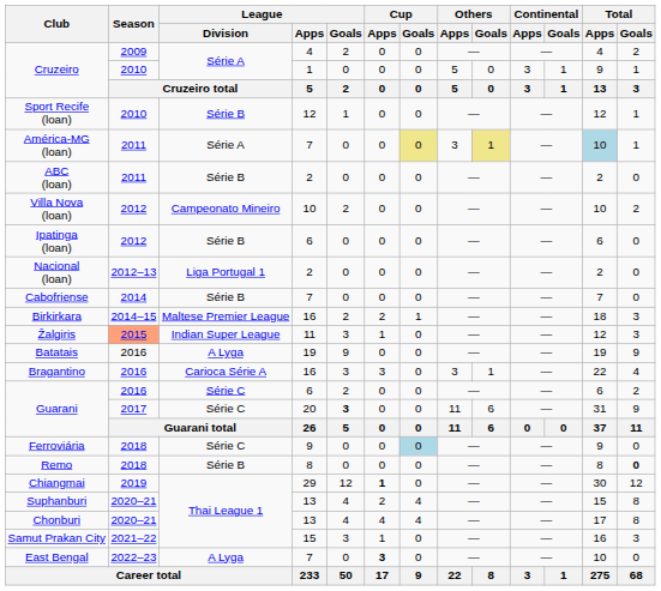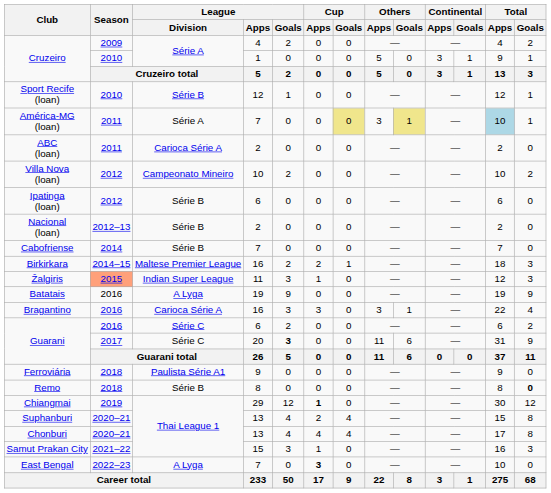 <table class="wikitable" style="text-align: center;">
 <tr>
 <th rowspan="2">Club</th>
 <th rowspan="2">Season</th>
 <th colspan="3">League</th>
 <th colspan="2">Cup</th>
 <th colspan="2">Others</th>
 <th colspan="2">Continental</th>
 <th colspan="2">Total</th>
 </tr>
 <tr>
 <th>Division</th>
 <th>Apps</th>
 <th>Goals</th>
 <th>Apps</th>
 <th>Goals</th>
 <th>Apps</th>
 <th>Goals</th>
 <th>Apps</th>
 <th>Goals</th>
 <th>Apps</th>
 <th>Goals</th>
 </tr>
 <tr>
 <td rowspan="3"><a href='#'>Cruzeiro</a></td>
 <td><a href='#'>2009</a></td>
 <td rowspan="2"><a href='#'>Série A</a></td>
 <td>4</td>
 <td>2</td>
 <td>0</td>
 <td>0</td>
 <td colspan="2">—</td>
 <td colspan="2">—</td>
 <td>4</td>
 <td>2</td>
 </tr>
 <tr>
 <td><a href='#'>2010</a></td>
 <td>1</td>
 <td>0</td>
 <td>0</td>
 <td>0</td>
 <td>5</td>
 <td>0</td>
 <td>3</td>
 <td>1</td>
 <td>9</td>
 <td>1</td>
 </tr>
 <tr>
 <th colspan="2">Cruzeiro total</th>
 <th>5</th>
 <th>2</th>
 <th>0</th>
 <th>0</th>
 <th>5</th>
 <th>0</th>
 <th>3</th>
 <th>1</th>
 <th>13</th>
 <th>3</th>
 </tr>
 <tr>
 <td rowspan="1"><a href='#'>Sport Recife</a> <br>(loan)</td>
 <td><a href='#'>2010</a></td>
 <td rowspan="1"><a href='#'>Série B</a></td>
 <td>12</td>
 <td>1</td>
 <td>0</td>
 <td>0</td>
 <td colspan="2">—</td>
 <td colspan="2">—</td>
 <td>12</td>
 <td>1</td>
 </tr>
 <tr>
 <td rowspan="1"><a href='#'>América-MG</a> <br>(loan)</td>
 <td><a href='#'>2011</a></td>
 <td rowspan="1">Série A</td>
 <td>7</td>
 <td>0</td>
 <td>0</td>
 <td style="background: khaki;">0</td>
 <td>3</td>
 <td style="background: khaki;">1</td>
 <td colspan="2">—</td>
 <td style="background: lightblue;">10</td>
 <td>1</td>
 </tr>
 <tr>
 <td rowspan="1"><a href='#'>ABC</a> <br>(loan)</td>
 <td><a href='#'>2011</a></td>
-<td rowspan="1">Série B</td>
+<td rowspan="1"><a href='#'>Carioca Série A</a></td>
 <td>2</td>
 <td>0</td>
 <td>0</td>
 <td>0</td>
 <td colspan="2">—</td>
 <td colspan="2">—</td>
 <td>2</td>
 <td>0</td>
 </tr>
 <tr>
 <td rowspan="1"><a href='#'>Villa Nova</a> <br>(loan)</td>
 <td><a href='#'>2012</a></td>
 <td rowspan="1"><a href='#'>Campeonato Mineiro</a></td>
 <td>10</td>
 <td>2</td>
 <td>0</td>
 <td>0</td>
 <td colspan="2">—</td>
 <td colspan="2">—</td>
 <td>10</td>
 <td>2</td>
 </tr>
 <tr>
 <td rowspan="1"><a href='#'>Ipatinga</a> <br>(loan)</td>
 <td><a href='#'>2012</a></td>
 <td rowspan="1">Série B</td>
 <td>6</td>
 <td>0</td>
 <td>0</td>
 <td>0</td>
 <td colspan="2">—</td>
 <td colspan="2">—</td>
 <td>6</td>
 <td>0</td>
 </tr>
 <tr>
 <td rowspan="1"><a href='#'>Nacional</a> <br>(loan)</td>
 <td><a href='#'>2012–13</a></td>
-<td rowspan="1"><a href='#'>Liga Portugal 1</a></td>
+<td rowspan="1">Série B</td>
 <td>2</td>
 <td>0</td>
 <td>0</td>
 <td>0</td>
 <td colspan="2">—</td>
 <td colspan="2">—</td>
 <td>2</td>
 <td>0</td>
 </tr>
 <tr>
 <td rowspan="1"><a href='#'>Cabofriense</a></td>
 <td><a href='#'>2014</a></td>
 <td rowspan="1">Série B</td>
 <td>7</td>
 <td>0</td>
 <td>0</td>
 <td>0</td>
 <td colspan="2">—</td>
 <td colspan="2">—</td>
 <td>7</td>
 <td>0</td>
 </tr>
 <tr>
 <td rowspan="1"><a href='#'>Birkirkara</a></td>
 <td><a href='#'>2014–15</a></td>
 <td rowspan="1"><a href='#'>Maltese Premier League</a></td>
 <td>16</td>
 <td>2</td>
 <td>2</td>
 <td>1</td>
 <td colspan="2">—</td>
 <td colspan="2">—</td>
 <td>18</td>
 <td>3</td>
 </tr>
 <tr>
 <td rowspan="1"><a href='#'>Žalgiris</a></td>
 <td style="background: lightsalmon;"><a href='#'>2015</a></td>
 <td rowspan="1"><a href='#'>Indian Super League</a></td>
 <td>11</td>
 <td>3</td>
 <td>1</td>
 <td>0</td>
 <td colspan="2">—</td>
 <td colspan="2">—</td>
 <td>12</td>
 <td>3</td>
 </tr>
 <tr>
 <td rowspan="1"><a href='#'>Batatais</a></td>
 <td>2016</td>
 <td rowspan="1"><a href='#'>A Lyga</a></td>
 <td>19</td>
 <td>9</td>
 <td>0</td>
 <td>0</td>
 <td colspan="2">—</td>
 <td colspan="2">—</td>
 <td>19</td>
 <td>9</td>
 </tr>
 <tr>
 <td rowspan="1"><a href='#'>Bragantino</a></td>
 <td><a href='#'>2016</a></td>
 <td rowspan="1"><a href='#'>Carioca Série A</a></td>
 <td>16</td>
 <td>3</td>
 <td>3</td>
 <td>0</td>
 <td>3</td>
 <td>1</td>
 <td colspan="2">—</td>
 <td>22</td>
 <td>4</td>
 </tr>
 <tr>
 <td rowspan="3"><a href='#'>Guarani</a></td>
 <td><a href='#'>2016</a></td>
 <td rowspan="1"><a href='#'>Série C</a></td>
 <td>6</td>
 <td>2</td>
 <td>0</td>
 <td>0</td>
 <td colspan="2">—</td>
 <td colspan="2">—</td>
 <td>6</td>
 <td>2</td>
 </tr>
 <tr>
 <td><a href='#'>2017</a></td>
 <td rowspan="1">Série C</td>
 <td>20</td>
 <td><strong>3</strong></td>
 <td>0</td>
 <td>0</td>
 <td>11</td>
 <td>6</td>
 <td colspan="2">—</td>
 <td>31</td>
 <td>9</td>
 </tr>
 <tr>
 <th colspan="2">Guarani total</th>
 <th>26</th>
 <th>5</th>
 <th>0</th>
 <th>0</th>
 <th>11</th>
 <th>6</th>
 <th>0</th>
 <th>0</th>
 <th>37</th>
 <th>11</th>
 </tr>
 <tr>
 <td rowspan="1"><a href='#'>Ferroviária</a></td>
 <td><a href='#'>2018</a></td>
-<td rowspan="1">Série C</td>
+<td rowspan="1"><a href='#'>Paulista Série A1</a></td>
 <td>9</td>
 <td>0</td>
 <td>0</td>
-<td style="background: lightblue;">0</td>
+<td>0</td>
 <td colspan="2">—</td>
 <td colspan="2">—</td>
 <td>9</td>
 <td>0</td>
 </tr>
 <tr>
 <td rowspan="1"><a href='#'>Remo</a></td>
 <td><a href='#'>2018</a></td>
 <td rowspan="1">Série B</td>
 <td>8</td>
 <td>0</td>
 <td>0</td>
 <td>0</td>
 <td colspan="2">—</td>
 <td colspan="2">—</td>
 <td>8</td>
 <td><strong>0</strong></td>
 </tr>
 <tr>
 <td rowspan="1"><a href='#'>Chiangmai</a></td>
 <td><a href='#'>2019</a></td>
 <td rowspan="4"><a href='#'>Thai League 1</a></td>
 <td>29</td>
 <td>12</td>
 <td><strong>1</strong></td>
 <td>0</td>
 <td colspan="2">—</td>
 <td colspan="2">—</td>
 <td>30</td>
 <td>12</td>
 </tr>
 <tr>
 <td rowspan="1"><a href='#'>Suphanburi</a></td>
 <td><a href='#'>2020–21</a></td>
 <td>13</td>
 <td>4</td>
 <td>2</td>
 <td>4</td>
 <td colspan="2">—</td>
 <td colspan="2">—</td>
 <td>15</td>
 <td>8</td>
 </tr>
 <tr>
 <td rowspan="1"><a href='#'>Chonburi</a></td>
 <td><a href='#'>2020–21</a></td>
 <td>13</td>
 <td>4</td>
 <td>4</td>
 <td>4</td>
 <td colspan="2">—</td>
 <td colspan="2">—</td>
 <td>17</td>
 <td>8</td>
 </tr>
 <tr>
 <td rowspan="1"><a href='#'>Samut Prakan City</a></td>
 <td><a href='#'>2021–22</a></td>
 <td>15</td>
 <td>3</td>
 <td>1</td>
 <td>0</td>
 <td colspan="2">—</td>
 <td colspan="2">—</td>
 <td>16</td>
 <td>3</td>
 </tr>
 <tr>
 <td rowspan="1"><a href='#'>East Bengal</a></td>
 <td><a href='#'>2022–23</a></td>
 <td rowspan="1"><a href='#'>A Lyga</a></td>
 <td>7</td>
 <td>0</td>
 <td><strong>3</strong></td>
 <td>0</td>
 <td colspan="2">—</td>
 <td colspan="2">—</td>
 <td>10</td>
 <td>0</td>
 </tr>
 <tr>
 <th colspan="3">Career total</th>
 <th>233</th>
 <th>50</th>
 <th>17</th>
 <th>9</th>
 <th>22</th>
 <th>8</th>
 <th>3</th>
 <th>1</th>
 <th>275</th>
 <th>68</th>
 </tr>
 </table>
